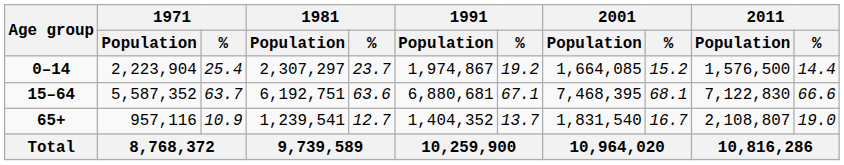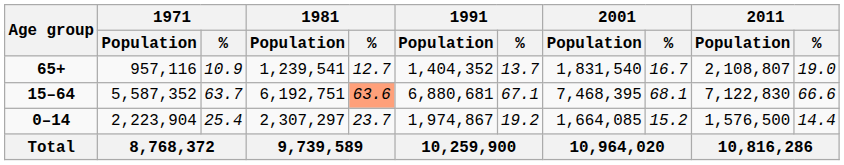 <table class="wikitable" style="text-align:center;">
 <tr>
 <th rowspan="2">Age group</th>
 <th colspan="2">1971</th>
 <th colspan="2">1981</th>
 <th colspan="2">1991</th>
 <th colspan="2">2001</th>
 <th colspan="2">2011</th>
 </tr>
 <tr>
 <th>Population</th>
 <th>%</th>
 <th>Population</th>
 <th>%</th>
 <th>Population</th>
 <th>%</th>
 <th>Population</th>
 <th>%</th>
 <th>Population</th>
 <th>%</th>
 </tr>
 <tr>
+<td><strong>65+</strong></td>
+<td align="right">957,116</td>
+<td><em>10.9</em></td>
+<td align="right">1,239,541</td>
+<td><em>12.7</em></td>
+<td align="right">1,404,352</td>
+<td><em>13.7</em></td>
+<td align="right">1,831,540</td>
+<td><em>16.7</em></td>
+<td align="right">2,108,807</td>
+<td><em>19.0</em></td>
+</tr>
+<tr>
+<td><strong>15–64</strong></td>
+<td align="right">5,587,352</td>
+<td><em>63.7</em></td>
+<td align="right">6,192,751</td>
+<td style="background: lightsalmon;"><em>63.6</em></td>
+<td align="right">6,880,681</td>
+<td><em>67.1</em></td>
+<td align="right">7,468,395</td>
+<td><em>68.1</em></td>
+<td align="right">7,122,830</td>
+<td><em>66.6</em></td>
+</tr>
+<tr>
 <td><strong>0–14</strong></td>
 <td align="right">2,223,904</td>
 <td><em>25.4</em></td>
 <td align="right">2,307,297</td>
 <td><em>23.7</em></td>
 <td align="right">1,974,867</td>
 <td><em>19.2</em></td>
 <td align="right">1,664,085</td>
 <td><em>15.2</em></td>
 <td align="right">1,576,500</td>
 <td><em>14.4</em></td>
 </tr>
 <tr>
-<td><strong>15–64</strong></td>
-<td align="right">5,587,352</td>
-<td><em>63.7</em></td>
-<td align="right">6,192,751</td>
-<td><em>63.6</em></td>
-<td align="right">6,880,681</td>
-<td><em>67.1</em></td>
-<td align="right">7,468,395</td>
-<td><em>68.1</em></td>
-<td align="right">7,122,830</td>
-<td><em>66.6</em></td>
-</tr>
-<tr>
-<td><strong>65+</strong></td>
-<td align="right">957,116</td>
-<td><em>10.9</em></td>
-<td align="right">1,239,541</td>
-<td><em>12.7</em></td>
-<td align="right">1,404,352</td>
-<td><em>13.7</em></td>
-<td align="right">1,831,540</td>
-<td><em>16.7</em></td>
-<td align="right">2,108,807</td>
-<td><em>19.0</em></td>
-</tr>
-<tr>
 <th>Total</th>
 <th colspan="2">8,768,372</th>
 <th colspan="2">9,739,589</th>
 <th colspan="2">10,259,900</th>
 <th colspan="2">10,964,020</th>
 <th colspan="2">10,816,286</th>
 </tr>
 </table>
